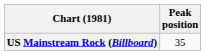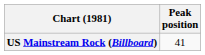 <table class="wikitable sortable plainrowheaders" style="text-align:center">
 <tr>
 <th scope="col">Chart (1981)</th>
 <th scope="col">Peak<br>position</th>
 </tr>
 <tr>
 <th scope="row">US <a href='#'>Mainstream Rock</a> (<em><a href='#'>Billboard</a></em>)</th>
-<td>35</td>
+<td>41</td>
 </tr>
 </table>
